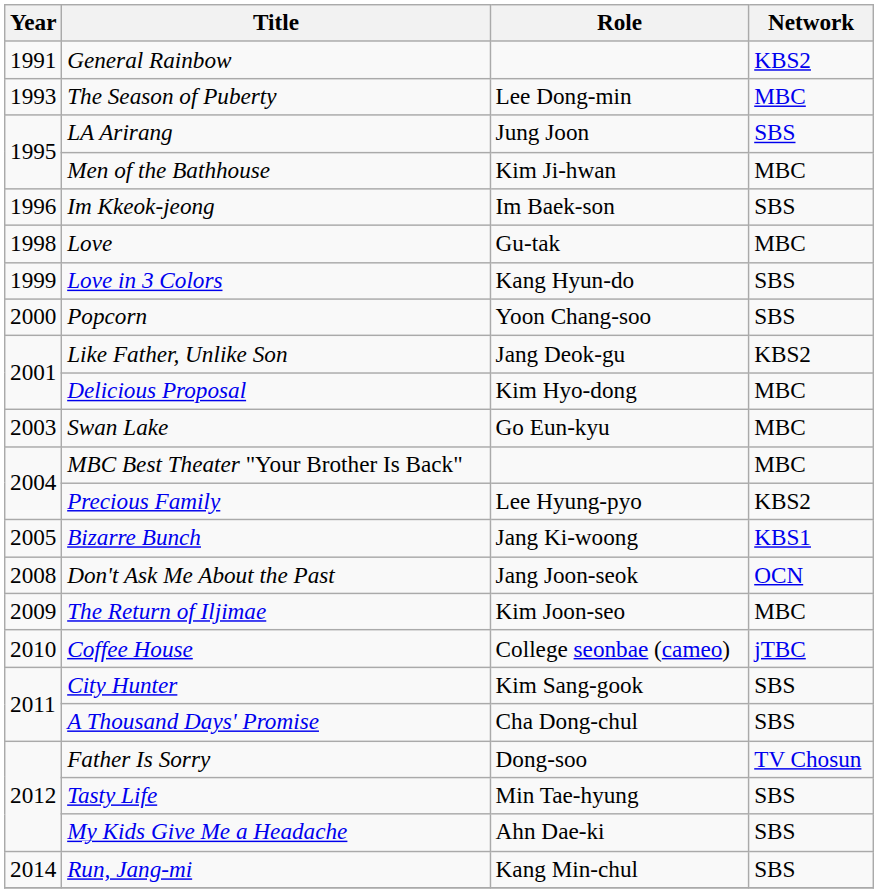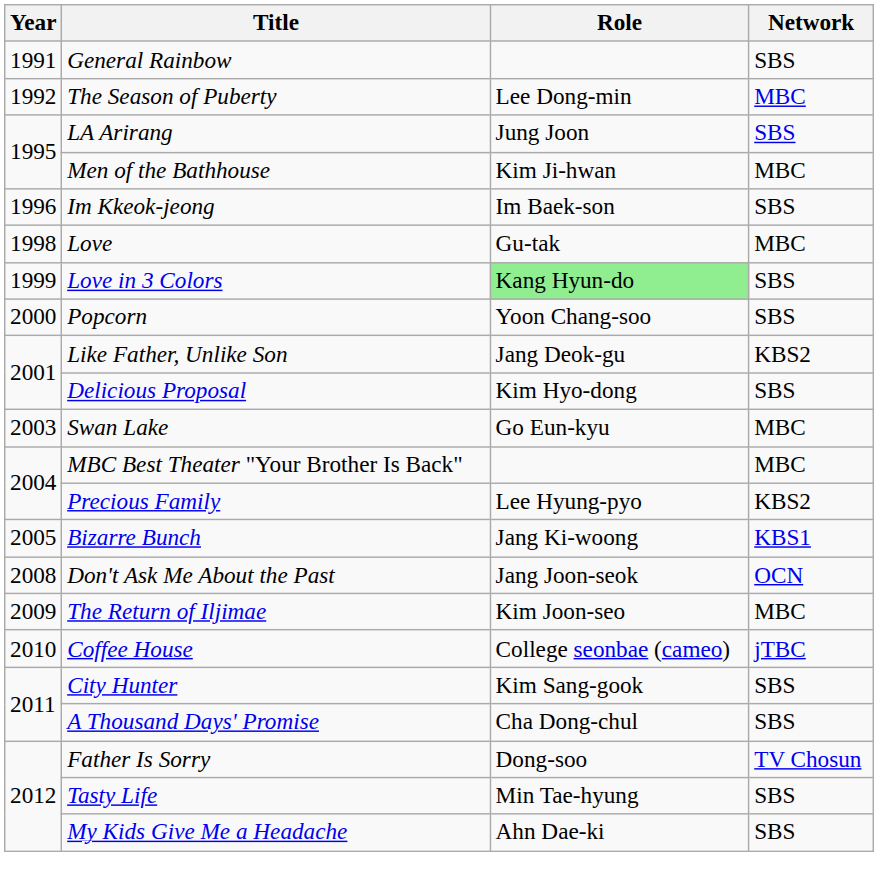 <table class="wikitable" style="width:600px">
 <tr>
 <th width=10>Year</th>
 <th>Title</th>
 <th>Role</th>
 <th>Network</th>
 </tr>
 <tr>
 <td>1991</td>
 <td><em>General Rainbow</em></td>
 <td></td>
-<td><a href='#'>KBS2</a></td>
+<td>SBS</td>
 </tr>
 <tr>
-<td>1993</td>
+<td>1992</td>
 <td><em>The Season of Puberty</em></td>
 <td>Lee Dong-min</td>
 <td><a href='#'>MBC</a></td>
 </tr>
 <tr>
 <td rowspan=2>1995</td>
 <td><em>LA Arirang</em></td>
 <td>Jung Joon</td>
 <td><a href='#'>SBS</a></td>
 </tr>
 <tr>
 <td><em>Men of the Bathhouse</em></td>
 <td>Kim Ji-hwan</td>
 <td>MBC</td>
 </tr>
 <tr>
 <td>1996</td>
 <td><em>Im Kkeok-jeong</em></td>
 <td>Im Baek-son</td>
 <td>SBS</td>
 </tr>
 <tr>
 <td>1998</td>
 <td><em>Love</em></td>
 <td>Gu-tak</td>
 <td>MBC</td>
 </tr>
 <tr>
 <td>1999</td>
 <td><em><a href='#'>Love in 3 Colors</a></em></td>
-<td>Kang Hyun-do</td>
+<td style="background: lightgreen;">Kang Hyun-do</td>
 <td>SBS</td>
 </tr>
 <tr>
 <td>2000</td>
 <td><em>Popcorn</em></td>
 <td>Yoon Chang-soo</td>
 <td>SBS</td>
 </tr>
 <tr>
 <td rowspan=2>2001</td>
 <td><em>Like Father, Unlike Son</em></td>
 <td>Jang Deok-gu</td>
 <td>KBS2</td>
 </tr>
 <tr>
 <td><em><a href='#'>Delicious Proposal</a></em></td>
 <td>Kim Hyo-dong</td>
-<td>MBC</td>
+<td>SBS</td>
 </tr>
 <tr>
 <td>2003</td>
 <td><em>Swan Lake</em></td>
 <td>Go Eun-kyu</td>
 <td>MBC</td>
 </tr>
 <tr>
 <td rowspan=2>2004</td>
 <td><em>MBC Best Theater</em> "Your Brother Is Back"</td>
 <td></td>
 <td>MBC</td>
 </tr>
 <tr>
 <td><em><a href='#'>Precious Family</a></em></td>
 <td>Lee Hyung-pyo</td>
 <td>KBS2</td>
 </tr>
 <tr>
 <td>2005</td>
 <td><em><a href='#'>Bizarre Bunch</a></em></td>
 <td>Jang Ki-woong</td>
 <td><a href='#'>KBS1</a></td>
 </tr>
 <tr>
 <td>2008</td>
 <td><em>Don't Ask Me About the Past</em></td>
 <td>Jang Joon-seok</td>
 <td><a href='#'>OCN</a></td>
 </tr>
 <tr>
 <td>2009</td>
 <td><em><a href='#'>The Return of Iljimae</a></em></td>
 <td>Kim Joon-seo</td>
 <td>MBC</td>
 </tr>
 <tr>
 <td>2010</td>
 <td><em><a href='#'>Coffee House</a></em></td>
 <td>College <a href='#'>seonbae</a> (<a href='#'>cameo</a>)</td>
 <td><a href='#'>jTBC</a></td>
 </tr>
 <tr>
 <td rowspan=2>2011</td>
 <td><em><a href='#'>City Hunter</a></em></td>
 <td>Kim Sang-gook</td>
 <td>SBS</td>
 </tr>
 <tr>
 <td><em><a href='#'>A Thousand Days' Promise</a></em></td>
 <td>Cha Dong-chul</td>
 <td>SBS</td>
 </tr>
 <tr>
 <td rowspan=3>2012</td>
 <td><em>Father Is Sorry</em></td>
 <td>Dong-soo</td>
 <td><a href='#'>TV Chosun</a></td>
 </tr>
 <tr>
 <td><em><a href='#'>Tasty Life</a></em></td>
 <td>Min Tae-hyung</td>
 <td>SBS</td>
 </tr>
 <tr>
 <td><em><a href='#'>My Kids Give Me a Headache</a></em></td>
 <td>Ahn Dae-ki</td>
 <td>SBS</td>
 </tr>
 <tr>
-<td>2014</td>
-<td><em><a href='#'>Run, Jang-mi</a></em></td>
-<td>Kang Min-chul</td>
-<td>SBS</td>
-</tr>
-<tr>
 </tr>
 </table>
